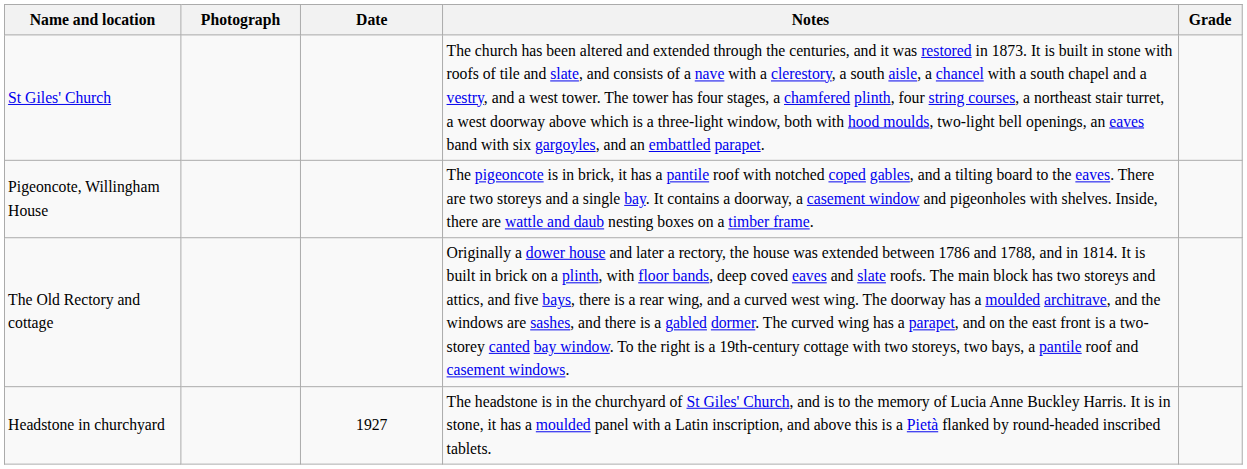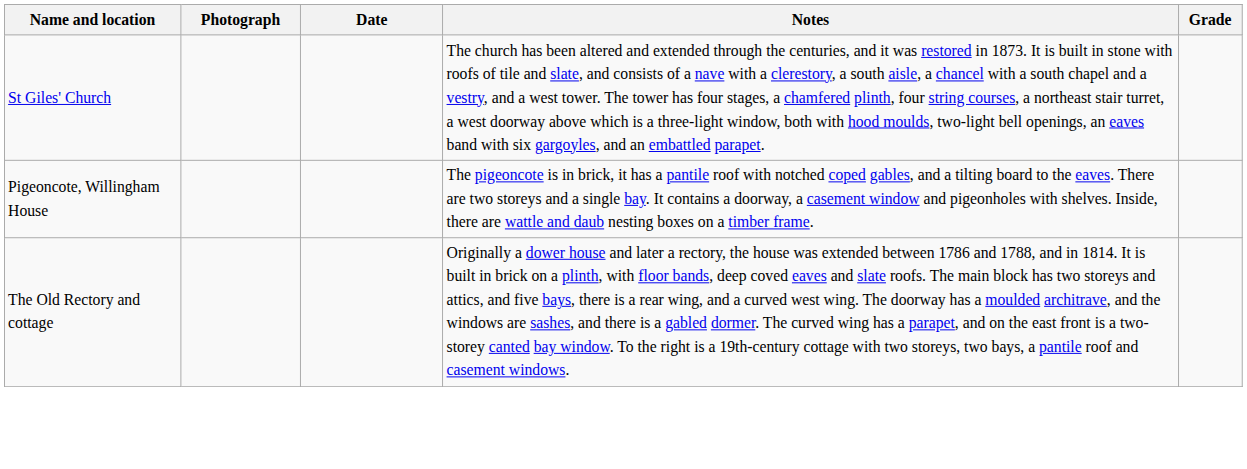 <table class="wikitable sortable plainrowheaders" style="width:100%; border:0px; text-align:left; line-height:150%">
 <tr>
 <th scope="col"  style="width:150px">Name and location</th>
 <th scope="col"  style="width:100px" class="unsortable">Photograph</th>
 <th scope="col"  style="width:120px">Date</th>
 <th scope="col"  style="width:650px" class="unsortable">Notes</th>
 <th scope="col"  style="width:50px">Grade</th>
 </tr>
 <tr>
 <td><a href='#'>St Giles' Church</a><br><small></small></td>
 <td></td>
 <td align="center"></td>
 <td>The church has been altered and extended through the centuries, and it was <a href='#'>restored</a> in 1873.  It is built in stone with roofs of tile and <a href='#'>slate</a>, and consists of a <a href='#'>nave</a> with a <a href='#'>clerestory</a>, a south <a href='#'>aisle</a>, a <a href='#'>chancel</a> with a south chapel and a <a href='#'>vestry</a>, and a west tower.  The tower has four stages, a <a href='#'>chamfered</a> <a href='#'>plinth</a>, four <a href='#'>string courses</a>, a northeast stair turret, a west doorway above which is a three-light window, both with <a href='#'>hood moulds</a>, two-light bell openings, an <a href='#'>eaves</a> band with six <a href='#'>gargoyles</a>, and an <a href='#'>embattled</a> <a href='#'>parapet</a>.</td>
 <td align="center" ></td>
 </tr>
 <tr>
 <td>Pigeoncote, Willingham House<br><small></small></td>
 <td></td>
 <td align="center"></td>
 <td>The <a href='#'>pigeoncote</a> is in brick, it has a <a href='#'>pantile</a> roof with notched <a href='#'>coped</a> <a href='#'>gables</a>, and a tilting board to the <a href='#'>eaves</a>.  There are two storeys and a single <a href='#'>bay</a>.  It contains a doorway, a <a href='#'>casement window</a> and pigeonholes with shelves.  Inside, there are <a href='#'>wattle and daub</a> nesting boxes on a <a href='#'>timber frame</a>.</td>
 <td align="center" ></td>
 </tr>
 <tr>
 <td>The Old Rectory and cottage<br><small></small></td>
 <td></td>
 <td align="center"></td>
 <td>Originally a <a href='#'>dower house</a> and later a rectory, the house was extended between 1786 and 1788, and in 1814.  It is built in brick on a <a href='#'>plinth</a>, with <a href='#'>floor bands</a>, deep coved <a href='#'>eaves</a> and <a href='#'>slate</a> roofs.  The main block has two storeys and attics, and five <a href='#'>bays</a>, there is a rear wing, and a curved west wing.  The doorway has a <a href='#'>moulded</a> <a href='#'>architrave</a>, and the windows are <a href='#'>sashes</a>, and there is a <a href='#'>gabled</a> <a href='#'>dormer</a>.  The curved wing has a <a href='#'>parapet</a>, and on the east front is a two-storey <a href='#'>canted</a> <a href='#'>bay window</a>.  To the right is a 19th-century cottage with two storeys, two bays, a <a href='#'>pantile</a> roof and <a href='#'>casement windows</a>.</td>
 <td align="center" ></td>
 </tr>
 <tr>
-<td>Headstone in churchyard<br><small></small></td>
-<td></td>
-<td align="center">1927</td>
-<td>The headstone is in the churchyard of <a href='#'>St Giles' Church</a>, and is to the memory of Lucia Anne Buckley Harris.  It is in stone, it has a <a href='#'>moulded</a> panel with a Latin inscription, and above this is a <a href='#'>Pietà</a> flanked by round-headed inscribed tablets.</td>
-<td align="center" ></td>
-</tr>
-<tr>
 </tr>
 </table>
